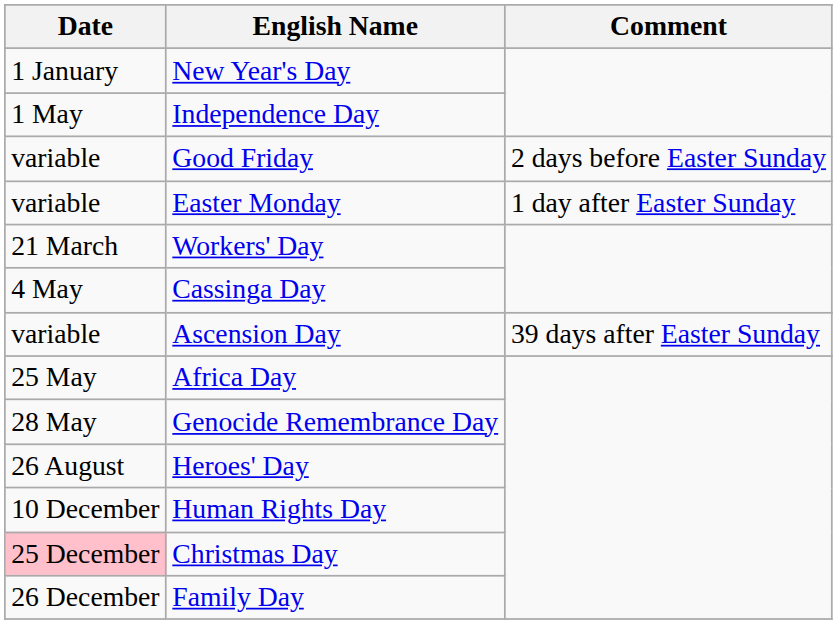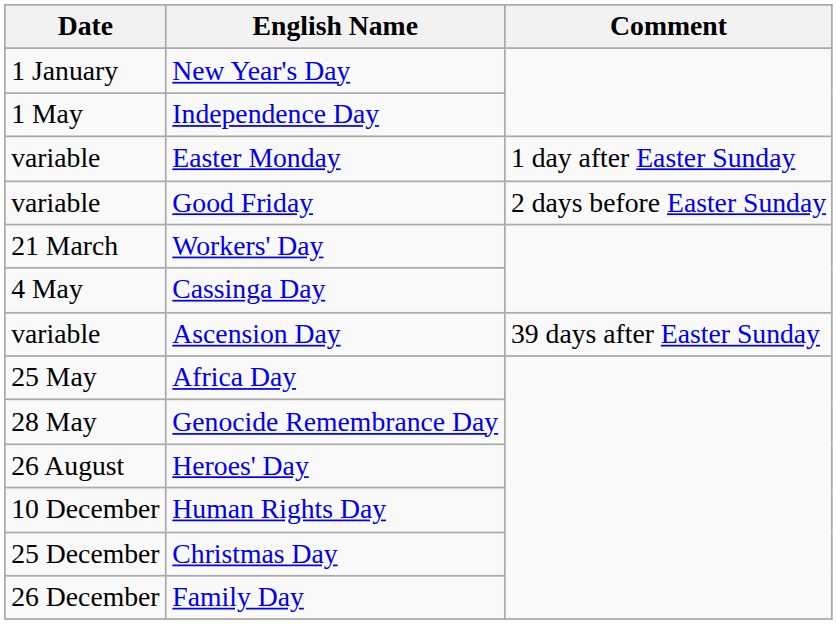 <table class="wikitable">
 <tr>
 <th>Date</th>
 <th>English Name</th>
 <th>Comment</th>
 </tr>
 <tr>
 <td>1 January</td>
 <td><a href='#'>New Year's Day</a></td>
 </tr>
 <tr>
 <td>1 May</td>
 <td><a href='#'>Independence Day</a></td>
 </tr>
 <tr>
 <td>variable</td>
-<td><a href='#'>Good Friday</a></td>
-<td>2 days before <a href='#'>Easter Sunday</a></td>
+<td><a href='#'>Easter Monday</a></td>
+<td>1 day after <a href='#'>Easter Sunday</a></td>
 </tr>
 <tr>
 <td>variable</td>
-<td><a href='#'>Easter Monday</a></td>
-<td>1 day after <a href='#'>Easter Sunday</a></td>
+<td><a href='#'>Good Friday</a></td>
+<td>2 days before <a href='#'>Easter Sunday</a></td>
 </tr>
 <tr>
 <td>21 March</td>
 <td><a href='#'>Workers' Day</a></td>
 </tr>
 <tr>
 <td>4 May</td>
 <td><a href='#'>Cassinga Day</a></td>
 </tr>
 <tr>
 <td>variable</td>
 <td><a href='#'>Ascension Day</a></td>
 <td>39 days after <a href='#'>Easter Sunday</a></td>
 </tr>
 <tr>
 <td>25 May</td>
 <td><a href='#'>Africa Day</a></td>
 </tr>
 <tr>
 <td>28 May</td>
 <td><a href='#'>Genocide Remembrance Day</a></td>
 </tr>
 <tr>
 <td>26 August</td>
 <td><a href='#'>Heroes' Day</a></td>
 </tr>
 <tr>
 <td>10 December</td>
 <td><a href='#'>Human Rights Day</a></td>
 </tr>
 <tr>
-<td style="background: pink;">25 December</td>
+<td>25 December</td>
 <td><a href='#'>Christmas Day</a></td>
 </tr>
 <tr>
 <td>26 December</td>
 <td><a href='#'>Family Day</a></td>
 </tr>
 </table>
